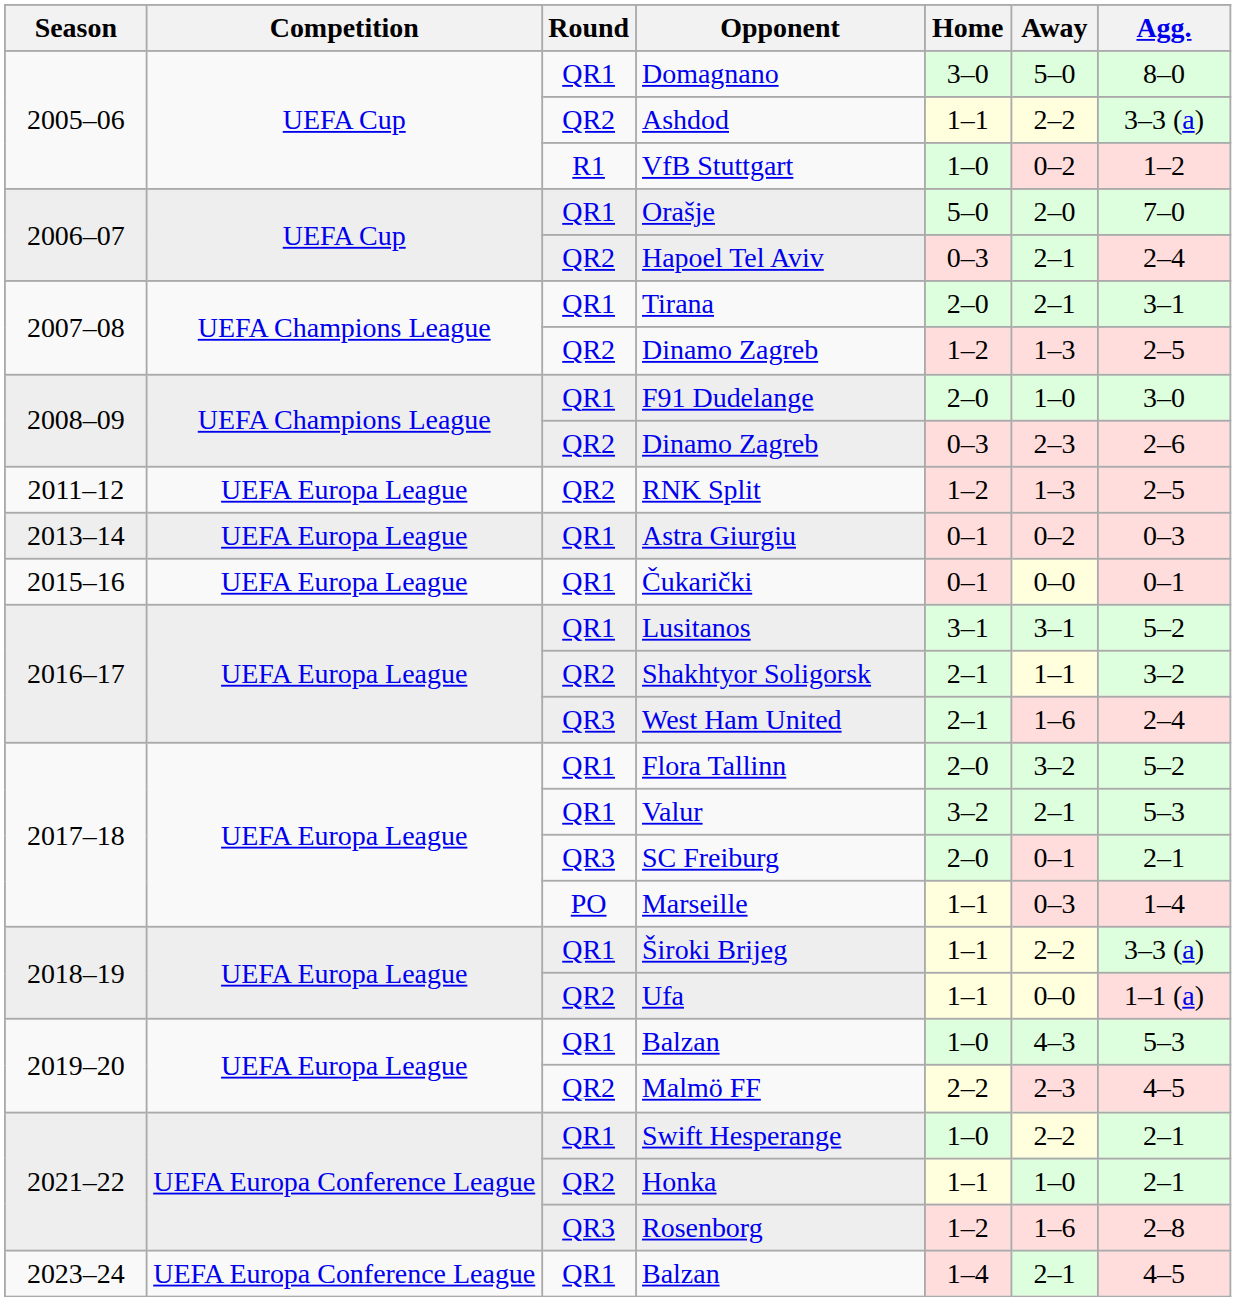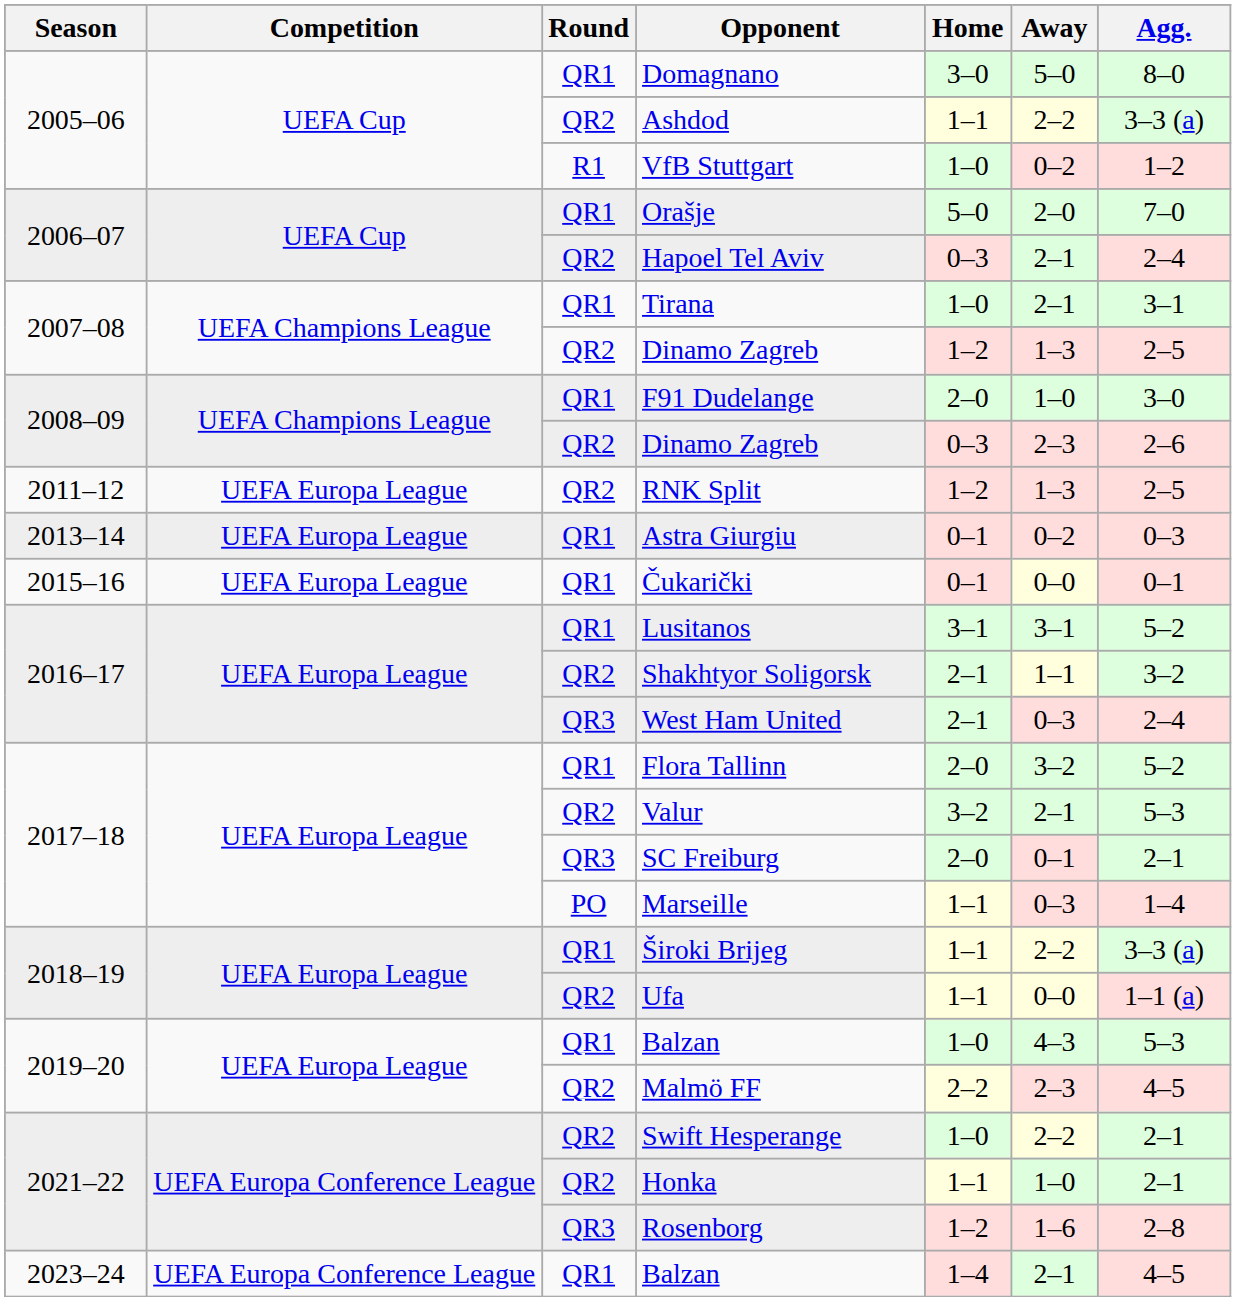 <table class="wikitable" style="font-size:95%; text-align: center;">
 <tr>
 <th width="70">Season</th>
 <th>Competition</th>
 <th width="30">Round</th>
 <th width="150">Opponent</th>
 <th width="40">Home</th>
 <th width="40">Away</th>
 <th width="65"><a href='#'>Agg.</a></th>
 </tr>
 <tr>
 <td rowspan=3>2005–06</td>
 <td rowspan=3><a href='#'>UEFA Cup</a></td>
 <td><a href='#'>QR1</a></td>
 <td align="left"> <a href='#'>Domagnano</a></td>
 <td bgcolor="#DDFFDD">3–0</td>
 <td bgcolor="#DDFFDD">5–0</td>
 <td bgcolor="#DDFFDD">8–0</td>
 </tr>
 <tr>
 <td><a href='#'>QR2</a></td>
 <td align="left"> <a href='#'>Ashdod</a></td>
 <td bgcolor="#FFFFDD">1–1</td>
 <td bgcolor="#FFFFDD">2–2</td>
 <td bgcolor="#DDFFDD">3–3 (<a href='#'>a</a>)</td>
 </tr>
 <tr>
 <td><a href='#'>R1</a></td>
 <td align="left"> <a href='#'>VfB Stuttgart</a></td>
 <td bgcolor="#DDFFDD">1–0</td>
 <td bgcolor="#FFDDDD">0–2</td>
 <td bgcolor="#FFDDDD">1–2</td>
 </tr>
 <tr bgcolor=#EEEEEE>
 <td rowspan=2>2006–07</td>
 <td rowspan=2><a href='#'>UEFA Cup</a></td>
 <td><a href='#'>QR1</a></td>
 <td align="left"> <a href='#'>Orašje</a></td>
 <td bgcolor="#DDFFDD">5–0</td>
 <td bgcolor="#DDFFDD">2–0</td>
 <td bgcolor="#DDFFDD">7–0</td>
 </tr>
 <tr bgcolor=#EEEEEE>
 <td><a href='#'>QR2</a></td>
 <td align="left"> <a href='#'>Hapoel Tel Aviv</a></td>
 <td bgcolor="#FFDDDD">0–3</td>
 <td bgcolor="#DDFFDD">2–1</td>
 <td bgcolor="#FFDDDD">2–4</td>
 </tr>
 <tr>
 <td rowspan=2>2007–08</td>
 <td rowspan=2><a href='#'>UEFA Champions League</a></td>
 <td><a href='#'>QR1</a></td>
 <td align="left"> <a href='#'>Tirana</a></td>
-<td bgcolor="#DDFFDD">2–0</td>
+<td bgcolor="#DDFFDD">1–0</td>
 <td bgcolor="#DDFFDD">2–1</td>
 <td bgcolor="#DDFFDD">3–1</td>
 </tr>
 <tr>
 <td><a href='#'>QR2</a></td>
 <td align="left"> <a href='#'>Dinamo Zagreb</a></td>
 <td bgcolor="#FFDDDD">1–2</td>
 <td bgcolor="#FFDDDD">1–3</td>
 <td bgcolor="#FFDDDD">2–5</td>
 </tr>
 <tr bgcolor=#EEEEEE>
 <td rowspan=2>2008–09</td>
 <td rowspan=2><a href='#'>UEFA Champions League</a></td>
 <td><a href='#'>QR1</a></td>
 <td align="left"> <a href='#'>F91 Dudelange</a></td>
 <td bgcolor="#DDFFDD">2–0</td>
 <td bgcolor="#DDFFDD">1–0</td>
 <td bgcolor="#DDFFDD">3–0</td>
 </tr>
 <tr bgcolor=#EEEEEE>
 <td><a href='#'>QR2</a></td>
 <td align="left"> <a href='#'>Dinamo Zagreb</a></td>
 <td bgcolor="#FFDDDD">0–3</td>
 <td bgcolor="#FFDDDD">2–3</td>
 <td bgcolor="#FFDDDD">2–6</td>
 </tr>
 <tr>
 <td>2011–12</td>
 <td><a href='#'>UEFA Europa League</a></td>
 <td><a href='#'>QR2</a></td>
 <td align="left"> <a href='#'>RNK Split</a></td>
 <td bgcolor="#FFDDDD">1–2</td>
 <td bgcolor="#FFDDDD">1–3</td>
 <td bgcolor="#FFDDDD">2–5</td>
 </tr>
 <tr bgcolor=#EEEEEE>
 <td>2013–14</td>
 <td><a href='#'>UEFA Europa League</a></td>
 <td><a href='#'>QR1</a></td>
 <td align="left"> <a href='#'>Astra Giurgiu</a></td>
 <td bgcolor="#FFDDDD">0–1</td>
 <td bgcolor="#FFDDDD">0–2</td>
 <td bgcolor="#FFDDDD">0–3</td>
 </tr>
 <tr>
 <td>2015–16</td>
 <td><a href='#'>UEFA Europa League</a></td>
 <td><a href='#'>QR1</a></td>
 <td align="left"> <a href='#'>Čukarički</a></td>
 <td bgcolor="#FFDDDD">0–1</td>
 <td bgcolor="#FFFFDD">0–0</td>
 <td bgcolor="#FFDDDD">0–1</td>
 </tr>
 <tr bgcolor=#EEEEEE>
 <td rowspan="3">2016–17</td>
 <td rowspan="3"><a href='#'>UEFA Europa League</a></td>
 <td><a href='#'>QR1</a></td>
 <td align="left"> <a href='#'>Lusitanos</a></td>
 <td bgcolor="#DDFFDD">3–1</td>
 <td bgcolor="#DDFFDD">3–1 </td>
 <td bgcolor="#DDFFDD">5–2</td>
 </tr>
 <tr bgcolor=#EEEEEE>
 <td><a href='#'>QR2</a></td>
 <td align="left"> <a href='#'>Shakhtyor Soligorsk</a></td>
 <td bgcolor="#DDFFDD">2–1</td>
 <td bgcolor="#FFFFDD">1–1</td>
 <td bgcolor="#DDFFDD">3–2</td>
 </tr>
 <tr bgcolor=#EEEEEE>
 <td><a href='#'>QR3</a></td>
 <td align="left"> <a href='#'>West Ham United</a></td>
 <td bgcolor="#DDFFDD">2–1</td>
-<td bgcolor="#FFDDDD">1–6</td>
+<td bgcolor="#FFDDDD">0–3</td>
 <td bgcolor="#FFDDDD">2–4</td>
 </tr>
 <tr>
 <td rowspan="4">2017–18</td>
 <td rowspan="4"><a href='#'>UEFA Europa League</a></td>
 <td><a href='#'>QR1</a></td>
 <td align="left"> <a href='#'>Flora Tallinn</a></td>
 <td bgcolor="#DDFFDD">2–0</td>
 <td bgcolor="#DDFFDD">3–2</td>
 <td bgcolor="#DDFFDD">5–2</td>
 </tr>
 <tr>
-<td><a href='#'>QR1</a></td>
+<td><a href='#'>QR2</a></td>
 <td align="left"> <a href='#'>Valur</a></td>
 <td bgcolor="#DDFFDD">3–2</td>
 <td bgcolor="#DDFFDD">2–1</td>
 <td bgcolor="#DDFFDD">5–3</td>
 </tr>
 <tr>
 <td><a href='#'>QR3</a></td>
 <td align="left"> <a href='#'>SC Freiburg</a></td>
 <td bgcolor="#DDFFDD">2–0</td>
 <td bgcolor="#FFDDDD">0–1</td>
 <td bgcolor="#DDFFDD">2–1</td>
 </tr>
 <tr>
 <td><a href='#'>PO</a></td>
 <td align="left"> <a href='#'>Marseille</a></td>
 <td bgcolor="#FFFFDD">1–1</td>
 <td bgcolor="#FFDDDD">0–3</td>
 <td bgcolor="#FFDDDD">1–4</td>
 </tr>
 <tr bgcolor=#EEEEEE>
 <td rowspan="2">2018–19</td>
 <td rowspan="2"><a href='#'>UEFA Europa League</a></td>
 <td><a href='#'>QR1</a></td>
 <td align="left"> <a href='#'>Široki Brijeg</a></td>
 <td bgcolor="#FFFFDD">1–1</td>
 <td bgcolor="#FFFFDD">2–2</td>
 <td bgcolor="#DDFFDD">3–3 (<a href='#'>a</a>)</td>
 </tr>
 <tr bgcolor=#EEEEEE>
 <td><a href='#'>QR2</a></td>
 <td align="left"> <a href='#'>Ufa</a></td>
 <td bgcolor="#FFFFDD">1–1</td>
 <td bgcolor="#FFFFDD">0–0</td>
 <td bgcolor="#FFDDDD">1–1 (<a href='#'>a</a>)</td>
 </tr>
 <tr>
 <td rowspan="2">2019–20</td>
 <td rowspan="2"><a href='#'>UEFA Europa League</a></td>
 <td><a href='#'>QR1</a></td>
 <td align="left"> <a href='#'>Balzan</a></td>
 <td bgcolor="#DDFFDD">1–0</td>
 <td bgcolor="#DDFFDD">4–3</td>
 <td bgcolor="#DDFFDD">5–3</td>
 </tr>
 <tr>
 <td><a href='#'>QR2</a></td>
 <td align="left"> <a href='#'>Malmö FF</a></td>
 <td bgcolor="#FFFFDD">2–2</td>
 <td bgcolor="#FFDDDD">2–3</td>
 <td bgcolor="#FFDDDD">4–5</td>
 </tr>
 <tr bgcolor=#EEEEEE>
 <td rowspan="3">2021–22</td>
 <td rowspan="3"><a href='#'>UEFA Europa Conference League</a></td>
-<td><a href='#'>QR1</a></td>
+<td><a href='#'>QR2</a></td>
 <td align="left"> <a href='#'>Swift Hesperange</a></td>
 <td bgcolor="#DDFFDD">1–0</td>
 <td bgcolor="#FFFFDD">2–2</td>
 <td bgcolor="#DDFFDD">2–1</td>
 </tr>
 <tr bgcolor=#EEEEEE>
 <td><a href='#'>QR2</a></td>
 <td align="left"> <a href='#'>Honka</a></td>
 <td bgcolor="#FFFFDD">1–1</td>
 <td bgcolor="#DDFFDD">1–0</td>
 <td bgcolor="#DDFFDD">2–1</td>
 </tr>
 <tr bgcolor=#EEEEEE>
 <td><a href='#'>QR3</a></td>
 <td align="left"> <a href='#'>Rosenborg</a></td>
 <td bgcolor="#FFDDDD">1–2</td>
 <td bgcolor="#FFDDDD">1–6</td>
 <td bgcolor="#FFDDDD">2–8</td>
 </tr>
 <tr>
 <td>2023–24</td>
 <td><a href='#'>UEFA Europa Conference League</a></td>
 <td><a href='#'>QR1</a></td>
 <td align="left"> <a href='#'>Balzan</a></td>
 <td bgcolor="#FFDDDD">1–4</td>
 <td bgcolor="#DDFFDD">2–1</td>
 <td bgcolor="#FFDDDD">4–5</td>
 </tr>
 </table>
